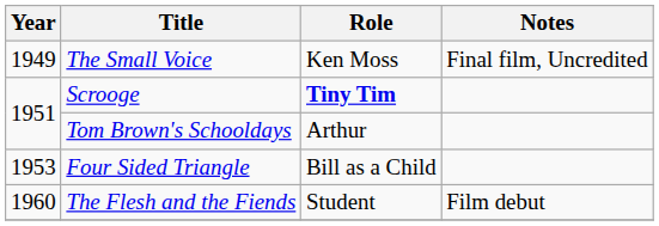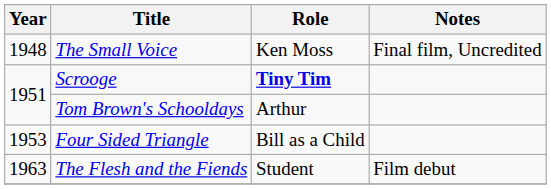 <table class="wikitable">
 <tr>
 <th>Year</th>
 <th>Title</th>
 <th>Role</th>
 <th>Notes</th>
 </tr>
 <tr>
-<td>1949</td>
+<td>1948</td>
 <td><em><a href='#'>The Small Voice</a></em></td>
 <td>Ken Moss</td>
 <td>Final film, Uncredited</td>
 </tr>
 <tr>
 <td rowspan=2>1951</td>
 <td><em><a href='#'>Scrooge</a></em></td>
 <td><strong><a href='#'>Tiny Tim</a></strong></td>
 <td></td>
 </tr>
 <tr>
 <td><em><a href='#'>Tom Brown's Schooldays</a></em></td>
 <td>Arthur</td>
 <td></td>
 </tr>
 <tr>
 <td>1953</td>
 <td><em><a href='#'>Four Sided Triangle</a></em></td>
 <td>Bill as a Child</td>
 <td></td>
 </tr>
 <tr>
-<td>1960</td>
+<td>1963</td>
 <td><em><a href='#'>The Flesh and the Fiends</a></em></td>
 <td>Student</td>
 <td>Film debut</td>
 </tr>
 <tr>
 </tr>
 </table>
